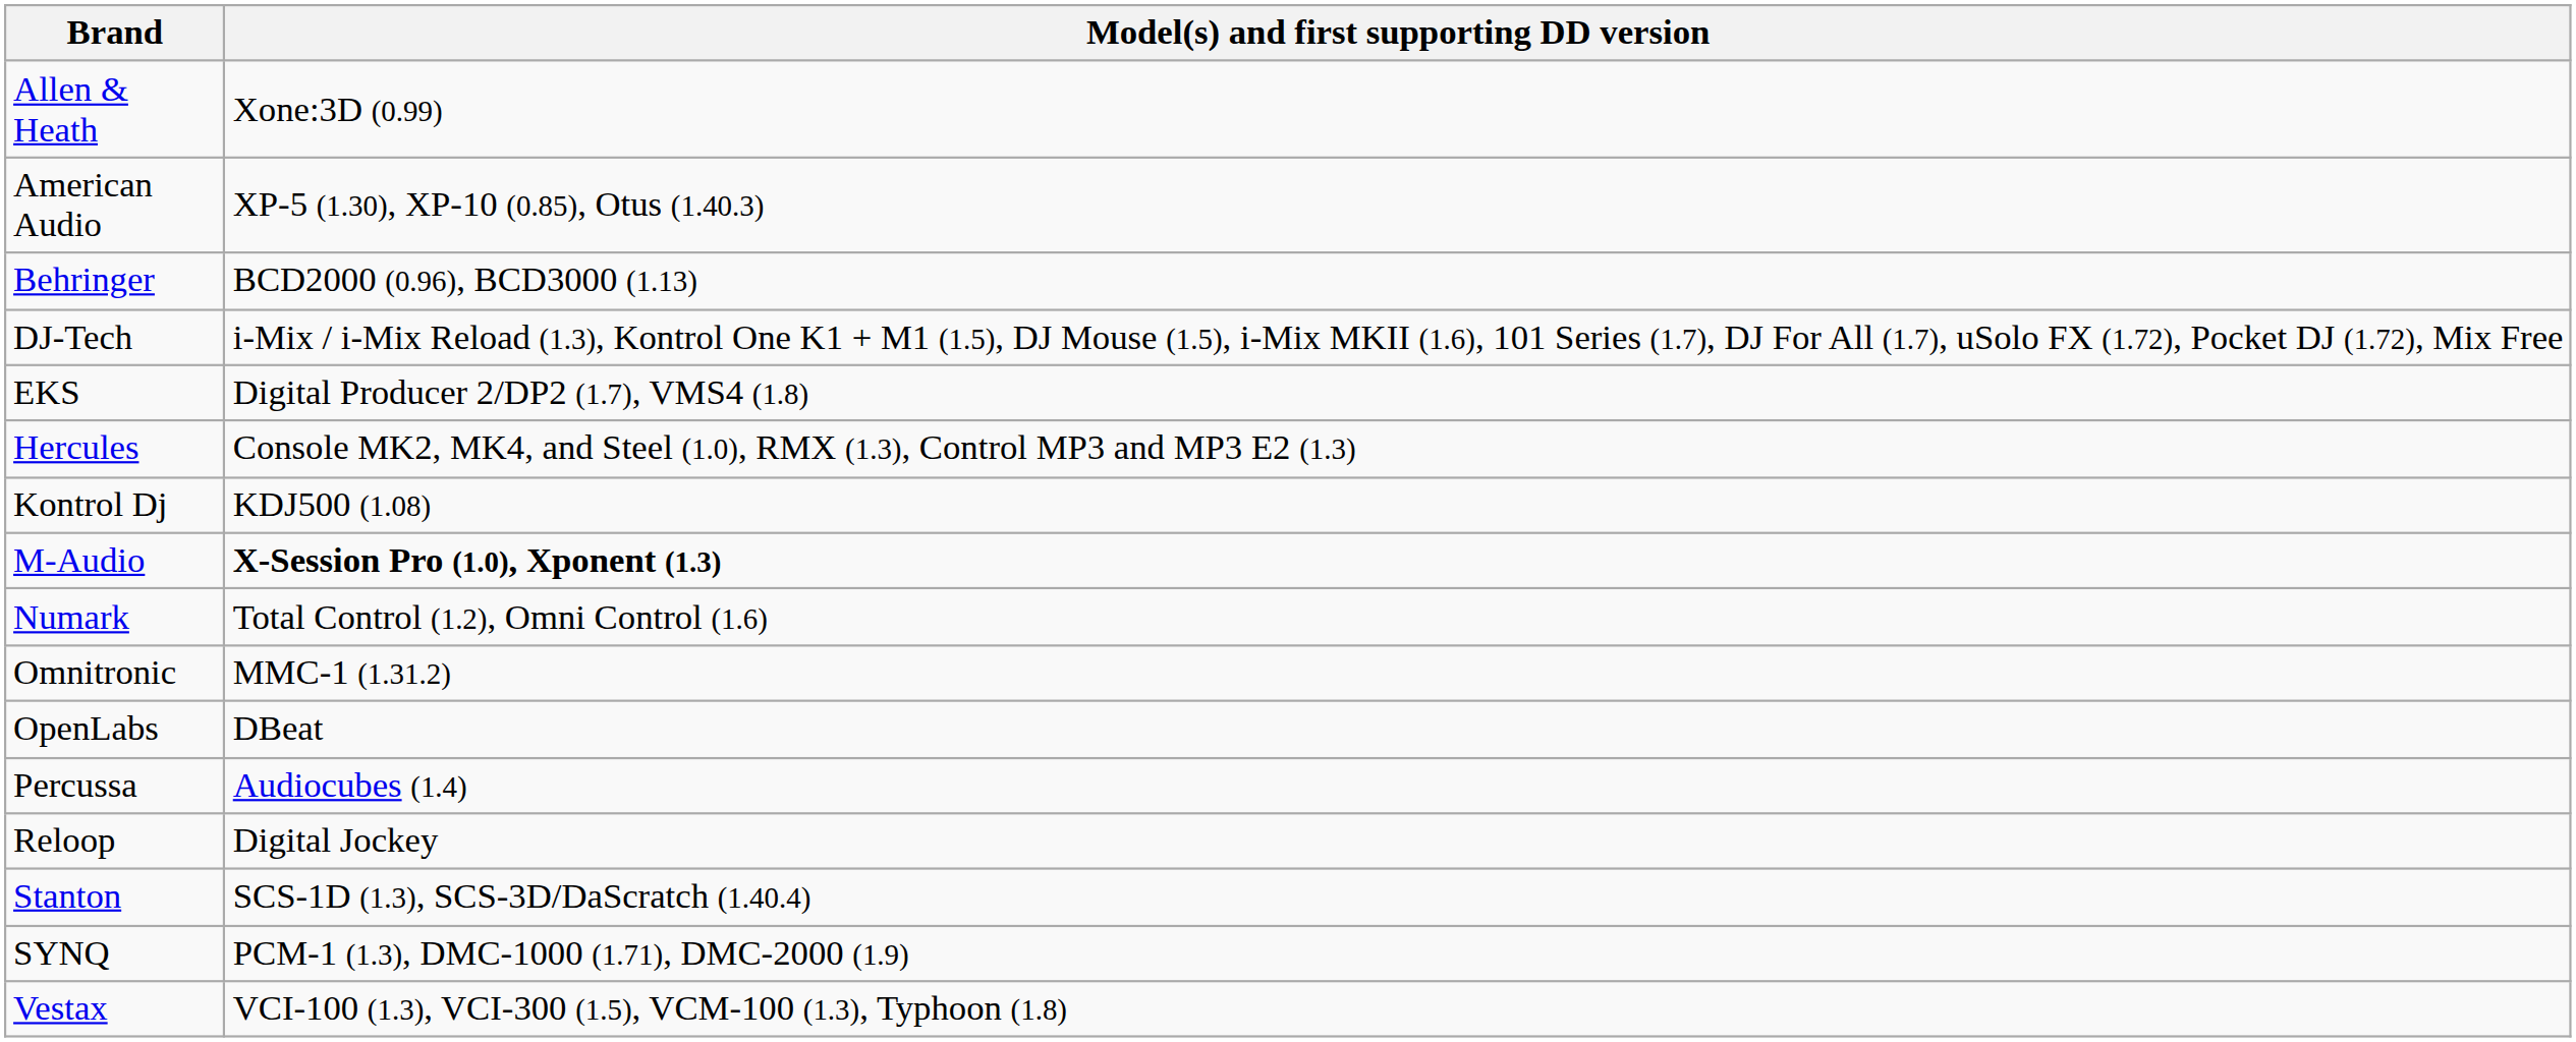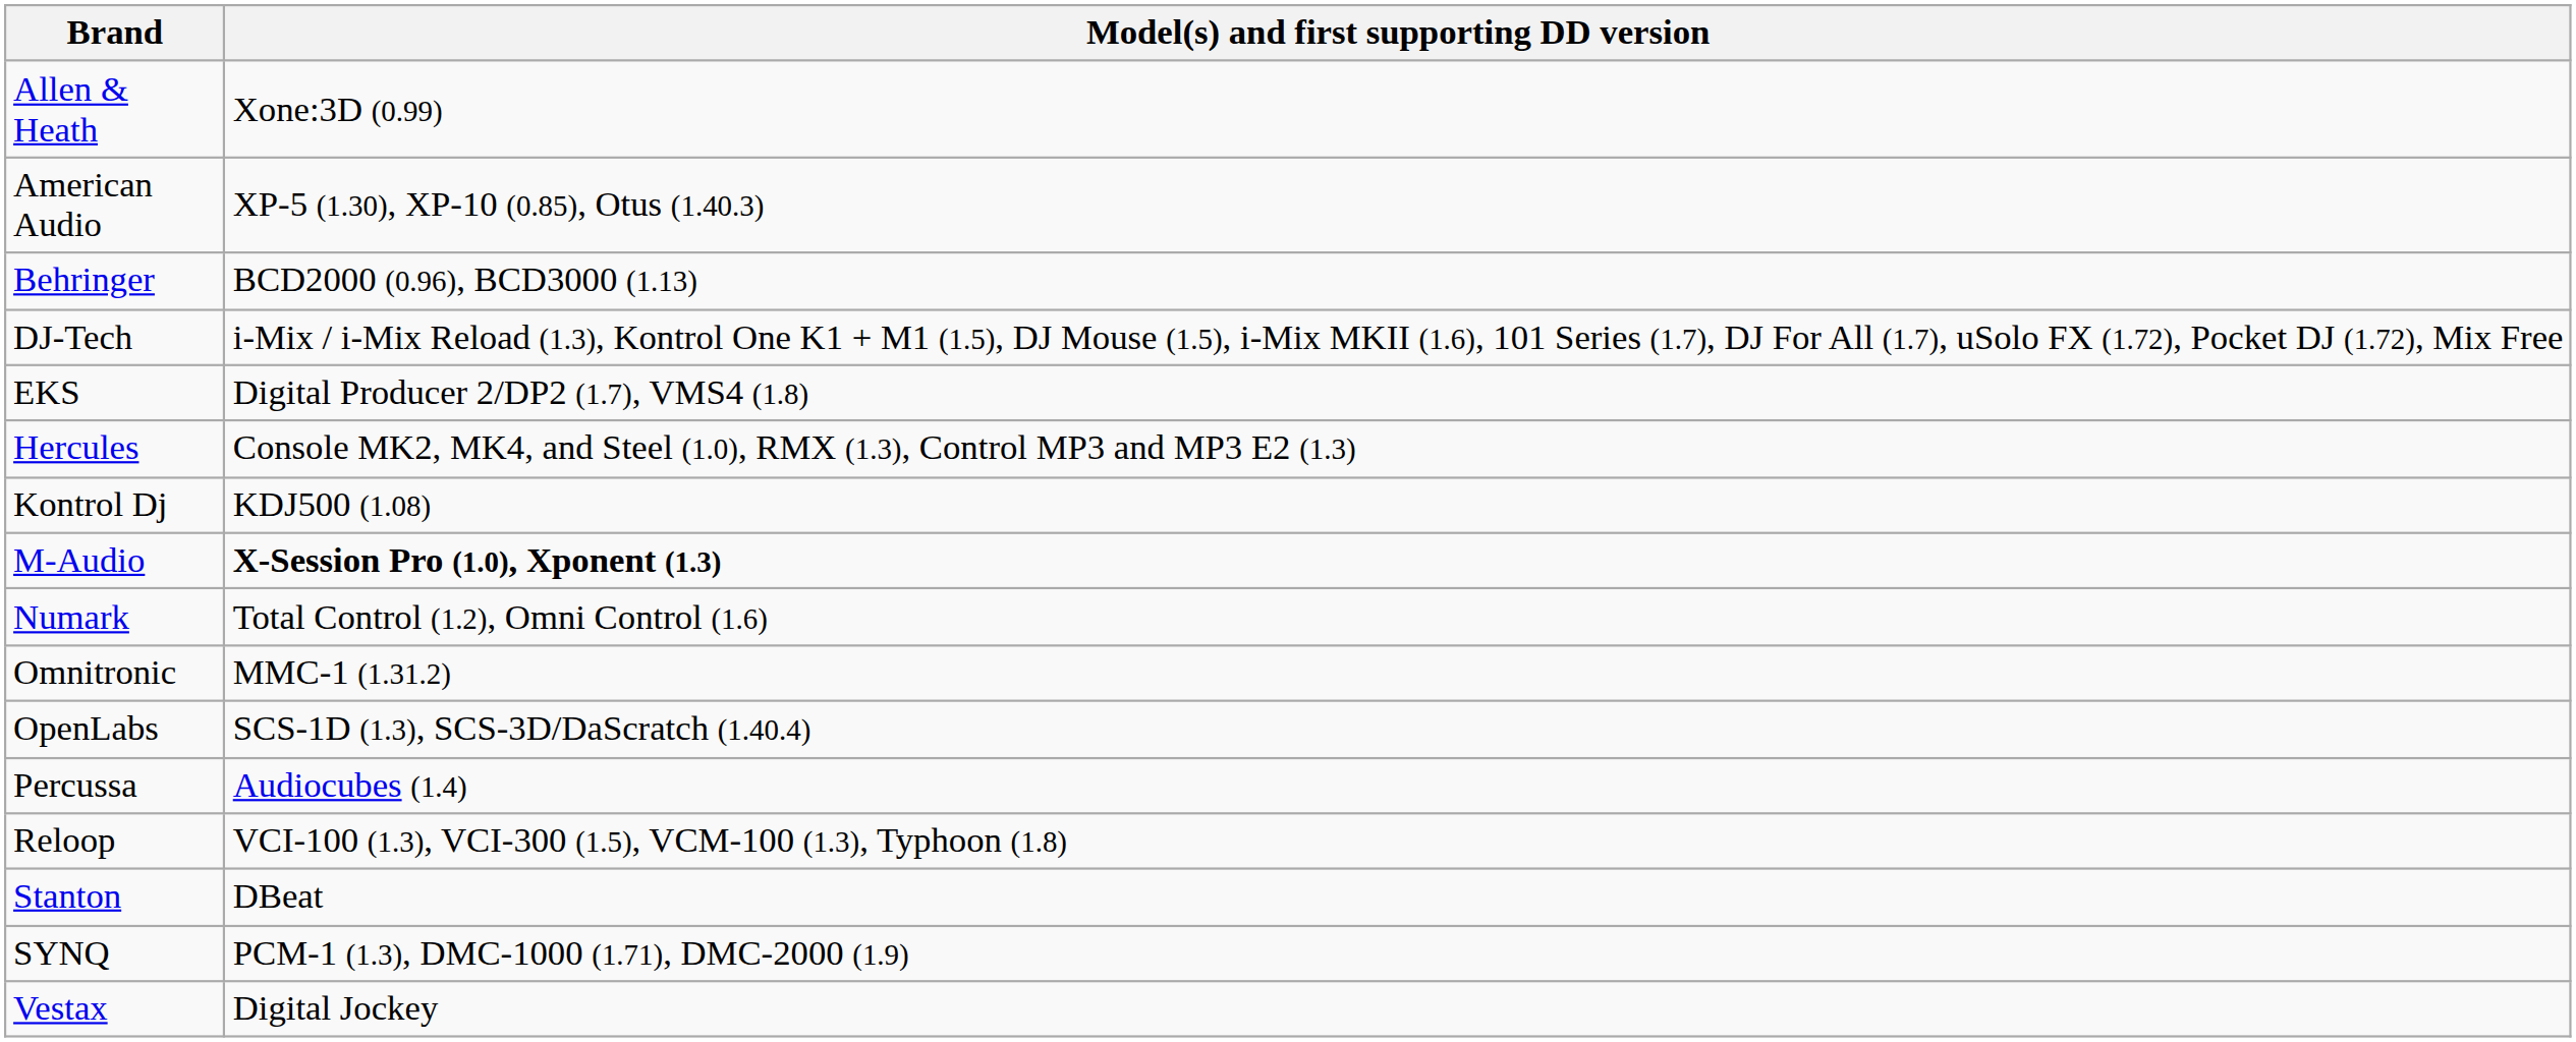 <table class="wikitable" style="margin:left;">
 <tr>
 <th style="width:92px;">Brand</th>
 <th>Model(s) and first supporting DD version</th>
 </tr>
 <tr>
 <td><a href='#'>Allen & Heath</a></td>
 <td>Xone:3D <small>(0.99)</small></td>
 </tr>
 <tr>
 <td>American Audio</td>
 <td>XP-5 <small>(1.30)</small>, XP-10 <small>(0.85)</small>, Otus <small>(1.40.3)</small></td>
 </tr>
 <tr>
 <td><a href='#'>Behringer</a></td>
 <td>BCD2000 <small>(0.96)</small>, BCD3000 <small>(1.13)</small></td>
 </tr>
 <tr>
 <td>DJ-Tech</td>
 <td>i-Mix / i-Mix Reload <small>(1.3)</small>, Kontrol One K1 + M1 <small>(1.5)</small>, DJ Mouse <small>(1.5)</small>, i-Mix MKII <small>(1.6)</small>, 101 Series <small>(1.7)</small>, DJ For All <small>(1.7)</small>, uSolo FX <small>(1.72)</small>, Pocket DJ <small>(1.72)</small>, Mix Free</td>
 </tr>
 <tr>
 <td>EKS</td>
 <td>Digital Producer 2/DP2 <small>(1.7)</small>, VMS4 <small>(1.8)</small></td>
 </tr>
 <tr>
 <td><a href='#'>Hercules</a></td>
 <td>Console MK2, MK4, and Steel <small>(1.0)</small>, RMX <small>(1.3)</small>, Control MP3 and MP3 E2 <small>(1.3)</small></td>
 </tr>
 <tr>
 <td>Kontrol Dj</td>
 <td>KDJ500 <small>(1.08)</small></td>
 </tr>
 <tr>
 <td><a href='#'>M-Audio</a></td>
 <td><strong>X-Session Pro <small>(1.0)</small>, Xponent <small>(1.3)</small></strong></td>
 </tr>
 <tr>
 <td><a href='#'>Numark</a></td>
 <td>Total Control <small>(1.2)</small>, Omni Control <small>(1.6)</small></td>
 </tr>
 <tr>
 <td>Omnitronic</td>
 <td>MMC-1 <small>(1.31.2)</small></td>
 </tr>
 <tr>
 <td>OpenLabs</td>
-<td>DBeat</td>
+<td>SCS-1D <small>(1.3)</small>, SCS-3D/DaScratch <small>(1.40.4)</small></td>
 </tr>
 <tr>
 <td>Percussa</td>
 <td><a href='#'>Audiocubes</a> <small>(1.4)</small></td>
 </tr>
 <tr>
 <td>Reloop</td>
-<td>Digital Jockey</td>
+<td>VCI-100 <small>(1.3)</small>, VCI-300 <small>(1.5)</small>, VCM-100 <small>(1.3)</small>, Typhoon <small>(1.8)</small></td>
 </tr>
 <tr>
 <td><a href='#'>Stanton</a></td>
-<td>SCS-1D <small>(1.3)</small>, SCS-3D/DaScratch <small>(1.40.4)</small></td>
+<td>DBeat</td>
 </tr>
 <tr>
 <td>SYNQ</td>
 <td>PCM-1 <small>(1.3)</small>, DMC-1000 <small>(1.71)</small>, DMC-2000 <small>(1.9)</small></td>
 </tr>
 <tr>
 <td><a href='#'>Vestax</a></td>
-<td>VCI-100 <small>(1.3)</small>, VCI-300 <small>(1.5)</small>, VCM-100 <small>(1.3)</small>, Typhoon <small>(1.8)</small></td>
+<td>Digital Jockey</td>
 </tr>
 </table>
